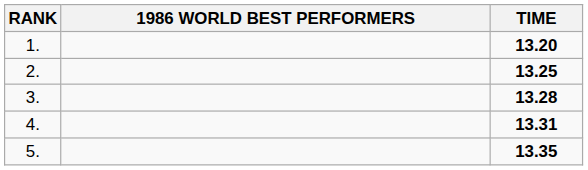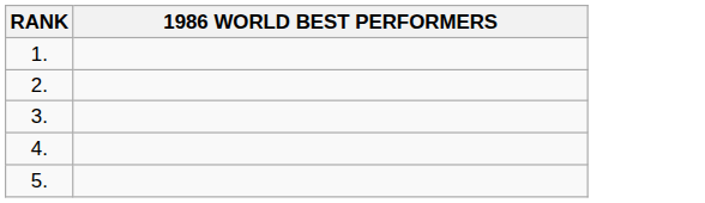 <table class="wikitable" style="border-collapse: collapse; font-size: 90%;">
 <tr>
 <th>RANK</th>
 <th align="center" style="width: 25em">1986 WORLD BEST PERFORMERS</th>
-<th align="center" style="width: 5em">TIME</th>
 </tr>
 <tr>
 <td align="center">1.</td>
 <td></td>
-<td align="center"><strong>13.20</strong></td>
 </tr>
 <tr>
 <td align="center">2.</td>
 <td></td>
-<td align="center"><strong>13.25</strong></td>
 </tr>
 <tr>
 <td align="center">3.</td>
 <td></td>
-<td align="center"><strong>13.28</strong></td>
 </tr>
 <tr>
 <td align="center">4.</td>
 <td></td>
-<td align="center"><strong>13.31</strong></td>
 </tr>
 <tr>
 <td align="center">5.</td>
 <td></td>
-<td align="center"><strong>13.35</strong></td>
 </tr>
 </table>
